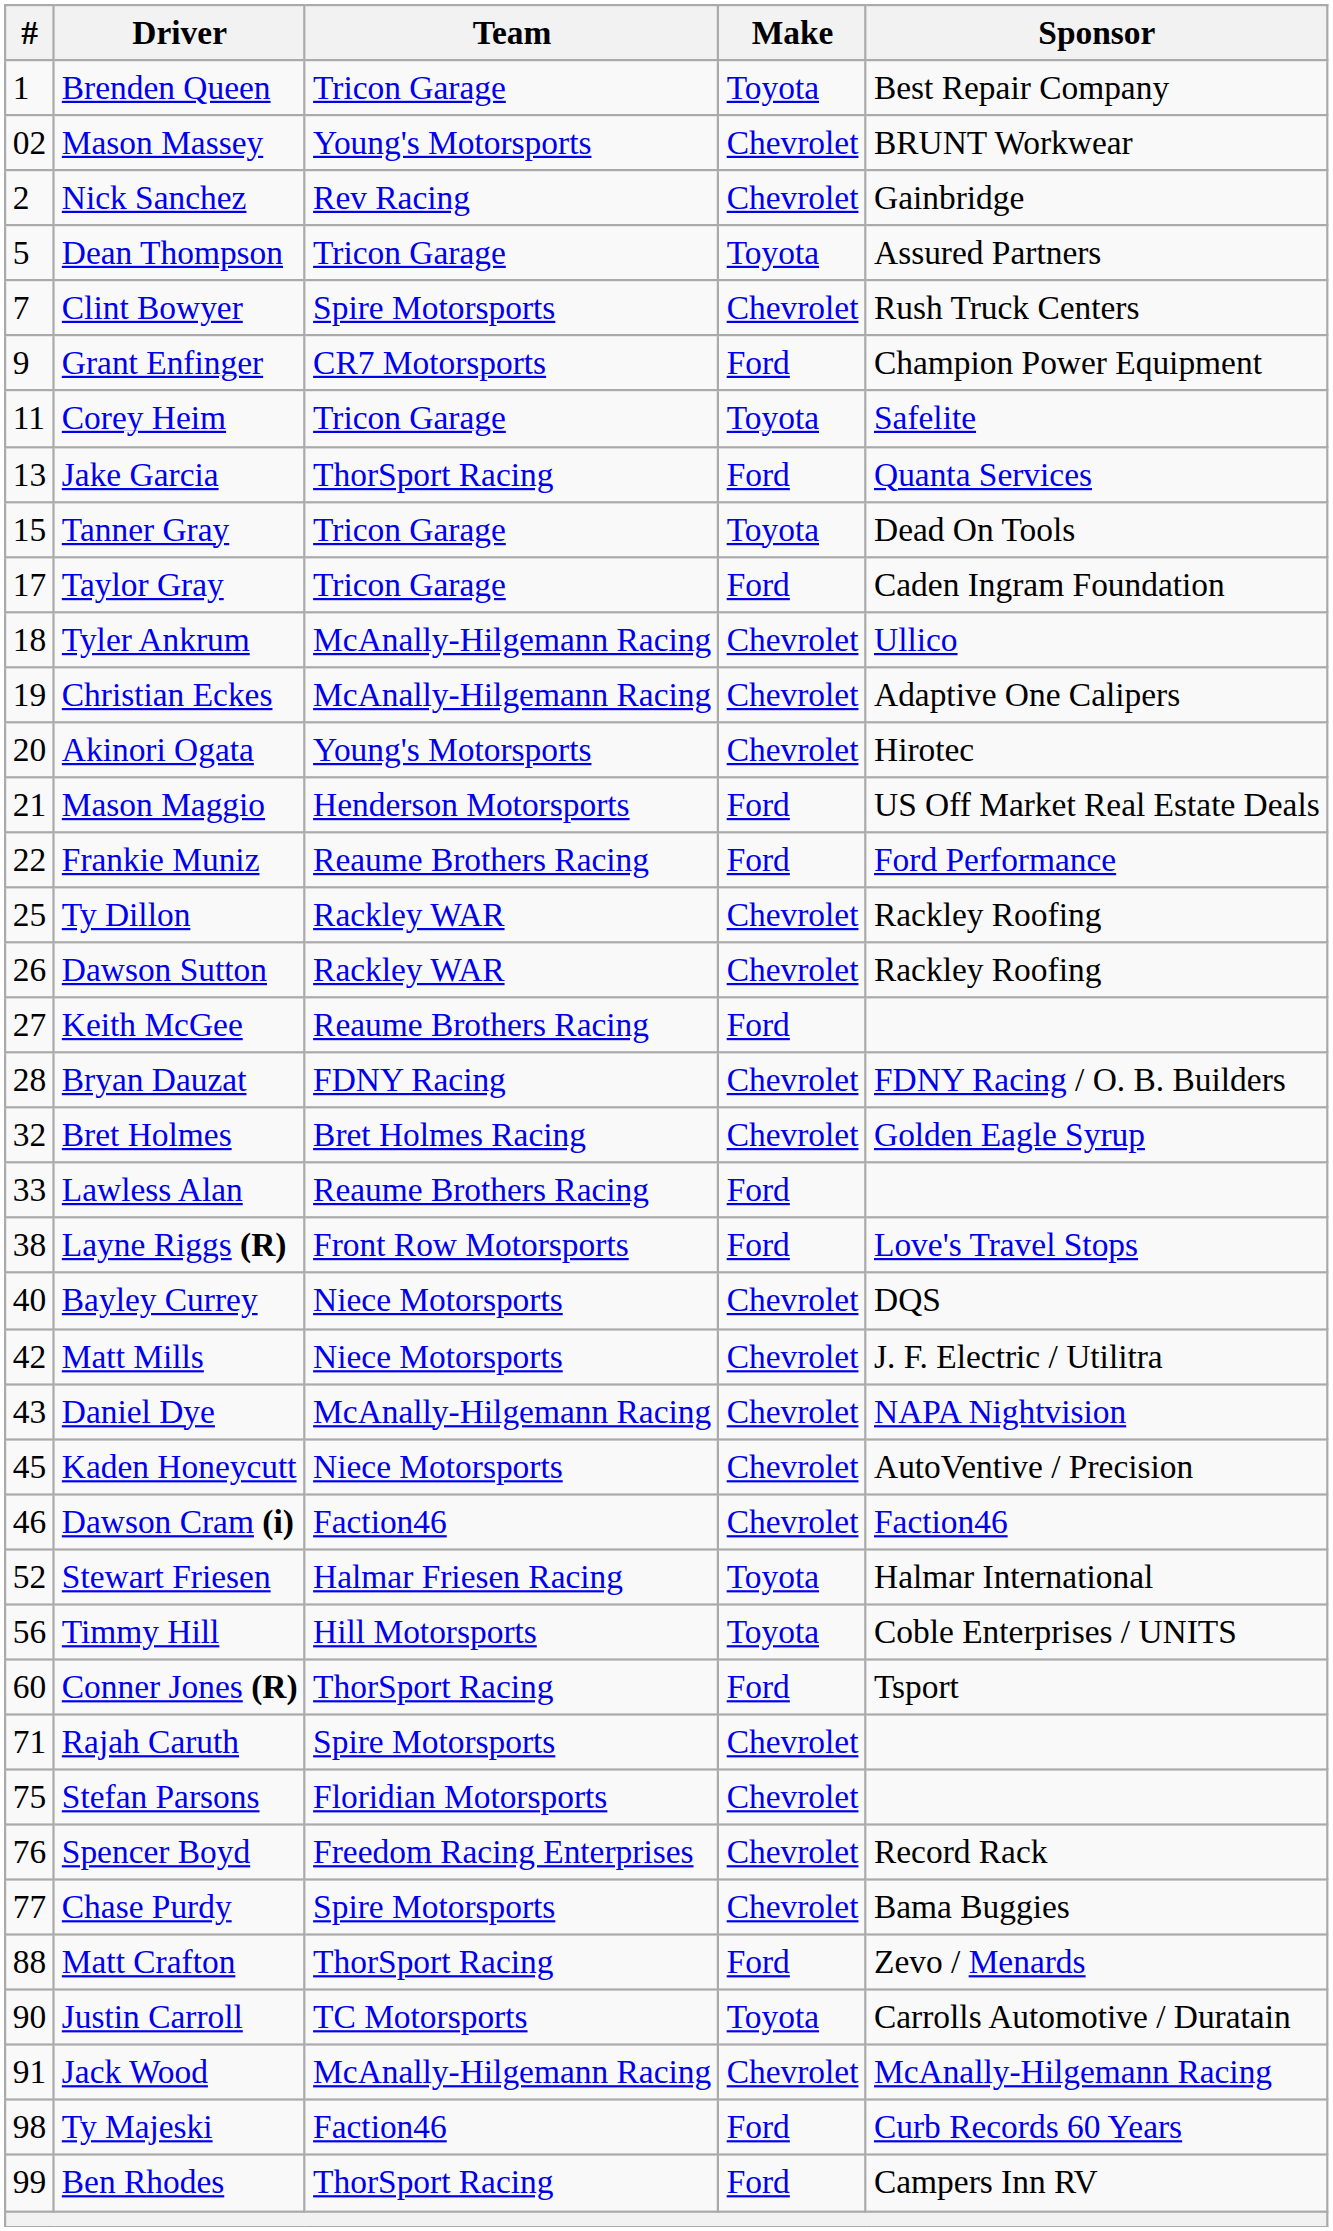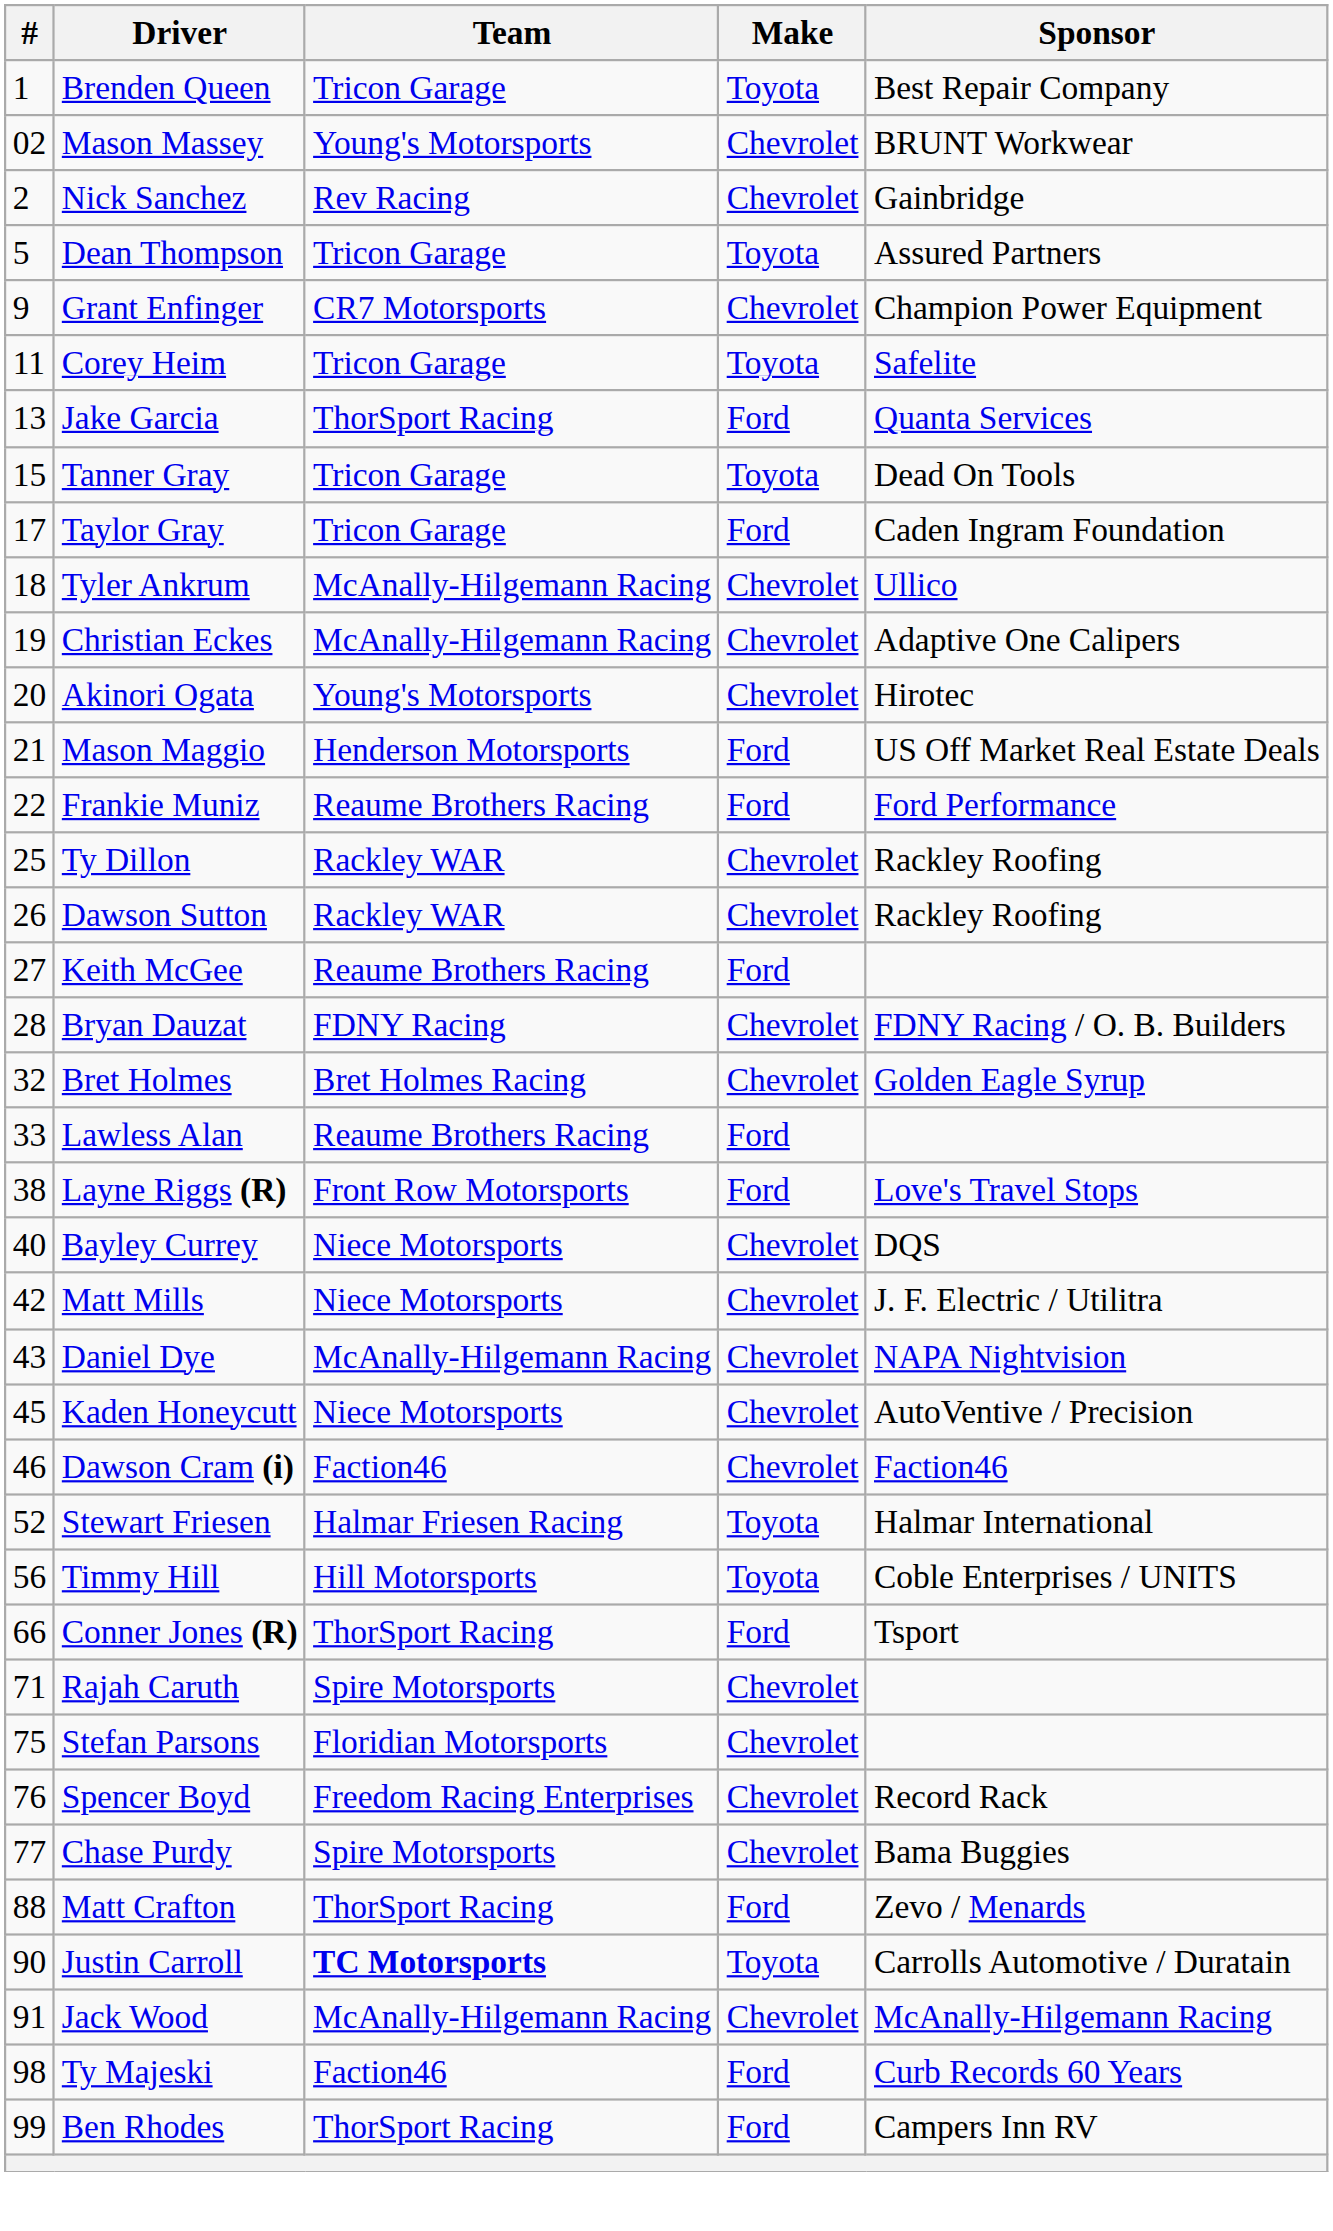 <table class="wikitable" style="font-size: 95%;">
 <tr>
 <th>#</th>
 <th>Driver</th>
 <th>Team</th>
 <th>Make</th>
 <th>Sponsor</th>
 </tr>
 <tr>
 <td>1</td>
 <td><a href='#'>Brenden Queen</a></td>
 <td><a href='#'>Tricon Garage</a></td>
 <td><a href='#'>Toyota</a></td>
 <td>Best Repair Company</td>
 </tr>
 <tr>
 <td>02</td>
 <td><a href='#'>Mason Massey</a></td>
 <td><a href='#'>Young's Motorsports</a></td>
 <td><a href='#'>Chevrolet</a></td>
 <td>BRUNT Workwear</td>
 </tr>
 <tr>
 <td>2</td>
 <td><a href='#'>Nick Sanchez</a></td>
 <td><a href='#'>Rev Racing</a></td>
 <td><a href='#'>Chevrolet</a></td>
 <td>Gainbridge</td>
 </tr>
 <tr>
 <td>5</td>
 <td><a href='#'>Dean Thompson</a></td>
 <td><a href='#'>Tricon Garage</a></td>
 <td><a href='#'>Toyota</a></td>
 <td>Assured Partners</td>
 </tr>
 <tr>
-<td>7</td>
-<td><a href='#'>Clint Bowyer</a></td>
-<td><a href='#'>Spire Motorsports</a></td>
-<td><a href='#'>Chevrolet</a></td>
-<td>Rush Truck Centers</td>
-</tr>
-<tr>
 <td>9</td>
 <td><a href='#'>Grant Enfinger</a></td>
 <td><a href='#'>CR7 Motorsports</a></td>
-<td><a href='#'>Ford</a></td>
+<td><a href='#'>Chevrolet</a></td>
 <td>Champion Power Equipment</td>
 </tr>
 <tr>
 <td>11</td>
 <td><a href='#'>Corey Heim</a></td>
 <td><a href='#'>Tricon Garage</a></td>
 <td><a href='#'>Toyota</a></td>
 <td><a href='#'>Safelite</a></td>
 </tr>
 <tr>
 <td>13</td>
 <td><a href='#'>Jake Garcia</a></td>
 <td><a href='#'>ThorSport Racing</a></td>
 <td><a href='#'>Ford</a></td>
 <td><a href='#'>Quanta Services</a></td>
 </tr>
 <tr>
 <td>15</td>
 <td><a href='#'>Tanner Gray</a></td>
 <td><a href='#'>Tricon Garage</a></td>
 <td><a href='#'>Toyota</a></td>
 <td>Dead On Tools</td>
 </tr>
 <tr>
 <td>17</td>
 <td><a href='#'>Taylor Gray</a></td>
 <td><a href='#'>Tricon Garage</a></td>
 <td><a href='#'>Ford</a></td>
 <td>Caden Ingram Foundation</td>
 </tr>
 <tr>
 <td>18</td>
 <td><a href='#'>Tyler Ankrum</a></td>
 <td><a href='#'>McAnally-Hilgemann Racing</a></td>
 <td><a href='#'>Chevrolet</a></td>
 <td><a href='#'>Ullico</a></td>
 </tr>
 <tr>
 <td>19</td>
 <td><a href='#'>Christian Eckes</a></td>
 <td><a href='#'>McAnally-Hilgemann Racing</a></td>
 <td><a href='#'>Chevrolet</a></td>
 <td>Adaptive One Calipers</td>
 </tr>
 <tr>
 <td>20</td>
 <td><a href='#'>Akinori Ogata</a></td>
 <td><a href='#'>Young's Motorsports</a></td>
 <td><a href='#'>Chevrolet</a></td>
 <td>Hirotec</td>
 </tr>
 <tr>
 <td>21</td>
 <td><a href='#'>Mason Maggio</a></td>
 <td><a href='#'>Henderson Motorsports</a></td>
 <td><a href='#'>Ford</a></td>
 <td nowrap>US Off Market Real Estate Deals</td>
 </tr>
 <tr>
 <td>22</td>
 <td><a href='#'>Frankie Muniz</a></td>
 <td><a href='#'>Reaume Brothers Racing</a></td>
 <td><a href='#'>Ford</a></td>
 <td><a href='#'>Ford Performance</a></td>
 </tr>
 <tr>
 <td>25</td>
 <td><a href='#'>Ty Dillon</a></td>
 <td><a href='#'>Rackley WAR</a></td>
 <td><a href='#'>Chevrolet</a></td>
 <td>Rackley Roofing</td>
 </tr>
 <tr>
 <td>26</td>
 <td><a href='#'>Dawson Sutton</a></td>
 <td><a href='#'>Rackley WAR</a></td>
 <td><a href='#'>Chevrolet</a></td>
 <td>Rackley Roofing</td>
 </tr>
 <tr>
 <td>27</td>
 <td><a href='#'>Keith McGee</a></td>
 <td><a href='#'>Reaume Brothers Racing</a></td>
 <td><a href='#'>Ford</a></td>
 <td></td>
 </tr>
 <tr>
 <td>28</td>
 <td><a href='#'>Bryan Dauzat</a></td>
 <td><a href='#'>FDNY Racing</a></td>
 <td><a href='#'>Chevrolet</a></td>
 <td nowrap><a href='#'>FDNY Racing</a> / O. B. Builders</td>
 </tr>
 <tr>
 <td>32</td>
 <td><a href='#'>Bret Holmes</a></td>
 <td><a href='#'>Bret Holmes Racing</a></td>
 <td><a href='#'>Chevrolet</a></td>
 <td><a href='#'>Golden Eagle Syrup</a></td>
 </tr>
 <tr>
 <td>33</td>
 <td><a href='#'>Lawless Alan</a></td>
 <td><a href='#'>Reaume Brothers Racing</a></td>
 <td><a href='#'>Ford</a></td>
 <td></td>
 </tr>
 <tr>
 <td>38</td>
 <td><a href='#'>Layne Riggs</a> <strong>(R)</strong></td>
 <td><a href='#'>Front Row Motorsports</a></td>
 <td><a href='#'>Ford</a></td>
 <td><a href='#'>Love's Travel Stops</a></td>
 </tr>
 <tr>
 <td>40</td>
 <td><a href='#'>Bayley Currey</a></td>
 <td><a href='#'>Niece Motorsports</a></td>
 <td><a href='#'>Chevrolet</a></td>
 <td>DQS</td>
 </tr>
 <tr>
 <td>42</td>
 <td><a href='#'>Matt Mills</a></td>
 <td><a href='#'>Niece Motorsports</a></td>
 <td><a href='#'>Chevrolet</a></td>
 <td>J. F. Electric / Utilitra</td>
 </tr>
 <tr>
 <td>43</td>
 <td><a href='#'>Daniel Dye</a></td>
 <td><a href='#'>McAnally-Hilgemann Racing</a></td>
 <td><a href='#'>Chevrolet</a></td>
 <td><a href='#'>NAPA Nightvision</a></td>
 </tr>
 <tr>
 <td>45</td>
 <td nowrap><a href='#'>Kaden Honeycutt</a></td>
 <td><a href='#'>Niece Motorsports</a></td>
 <td><a href='#'>Chevrolet</a></td>
 <td>AutoVentive / Precision</td>
 </tr>
 <tr>
 <td>46</td>
 <td><a href='#'>Dawson Cram</a> <strong>(i)</strong></td>
 <td><a href='#'>Faction46</a></td>
 <td><a href='#'>Chevrolet</a></td>
 <td><a href='#'>Faction46</a></td>
 </tr>
 <tr>
 <td>52</td>
 <td><a href='#'>Stewart Friesen</a></td>
 <td><a href='#'>Halmar Friesen Racing</a></td>
 <td><a href='#'>Toyota</a></td>
 <td>Halmar International</td>
 </tr>
 <tr>
 <td>56</td>
 <td><a href='#'>Timmy Hill</a></td>
 <td><a href='#'>Hill Motorsports</a></td>
 <td><a href='#'>Toyota</a></td>
 <td>Coble Enterprises / UNITS</td>
 </tr>
 <tr>
-<td>60</td>
+<td>66</td>
 <td><a href='#'>Conner Jones</a> <strong>(R)</strong></td>
 <td><a href='#'>ThorSport Racing</a></td>
 <td><a href='#'>Ford</a></td>
 <td>Tsport</td>
 </tr>
 <tr>
 <td>71</td>
 <td><a href='#'>Rajah Caruth</a></td>
 <td><a href='#'>Spire Motorsports</a></td>
 <td><a href='#'>Chevrolet</a></td>
 <td></td>
 </tr>
 <tr>
 <td>75</td>
 <td><a href='#'>Stefan Parsons</a></td>
 <td><a href='#'>Floridian Motorsports</a></td>
 <td><a href='#'>Chevrolet</a></td>
 <td></td>
 </tr>
 <tr>
 <td>76</td>
 <td><a href='#'>Spencer Boyd</a></td>
 <td nowrap><a href='#'>Freedom Racing Enterprises</a></td>
 <td><a href='#'>Chevrolet</a></td>
 <td>Record Rack</td>
 </tr>
 <tr>
 <td>77</td>
 <td><a href='#'>Chase Purdy</a></td>
 <td><a href='#'>Spire Motorsports</a></td>
 <td><a href='#'>Chevrolet</a></td>
 <td>Bama Buggies</td>
 </tr>
 <tr>
 <td>88</td>
 <td><a href='#'>Matt Crafton</a></td>
 <td><a href='#'>ThorSport Racing</a></td>
 <td><a href='#'>Ford</a></td>
 <td>Zevo / <a href='#'>Menards</a></td>
 </tr>
 <tr>
 <td>90</td>
 <td><a href='#'>Justin Carroll</a></td>
-<td><a href='#'>TC Motorsports</a></td>
+<td><strong><a href='#'>TC Motorsports</a></strong></td>
 <td><a href='#'>Toyota</a></td>
 <td>Carrolls Automotive / Duratain</td>
 </tr>
 <tr>
 <td>91</td>
 <td><a href='#'>Jack Wood</a></td>
 <td><a href='#'>McAnally-Hilgemann Racing</a></td>
 <td><a href='#'>Chevrolet</a></td>
 <td><a href='#'>McAnally-Hilgemann Racing</a></td>
 </tr>
 <tr>
 <td>98</td>
 <td><a href='#'>Ty Majeski</a></td>
 <td><a href='#'>Faction46</a></td>
 <td><a href='#'>Ford</a></td>
 <td><a href='#'>Curb Records 60 Years</a></td>
 </tr>
 <tr>
 <td>99</td>
 <td><a href='#'>Ben Rhodes</a></td>
 <td><a href='#'>ThorSport Racing</a></td>
 <td><a href='#'>Ford</a></td>
 <td>Campers Inn RV</td>
 </tr>
 <tr>
 <th colspan="5"></th>
 </tr>
 </table>
